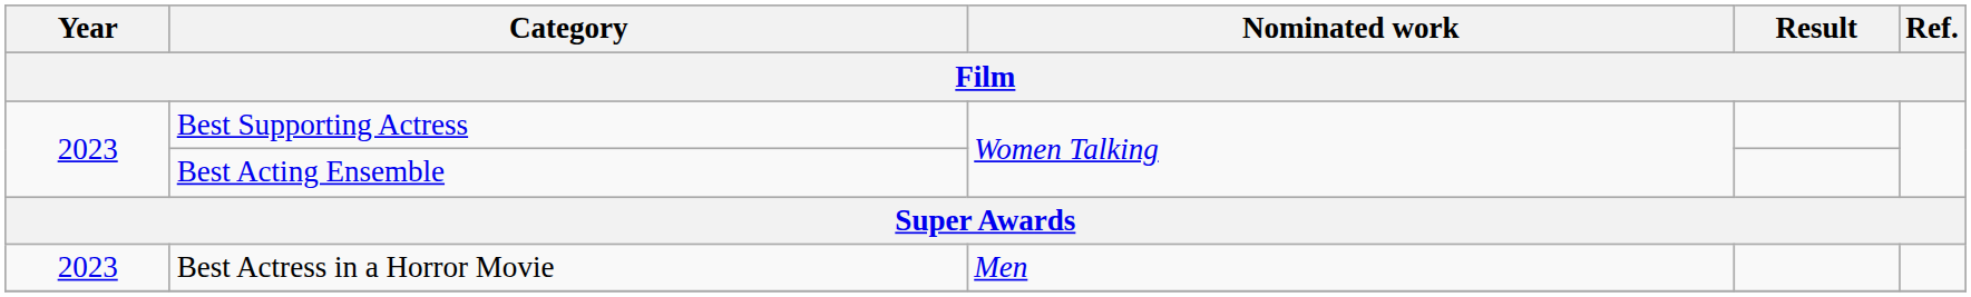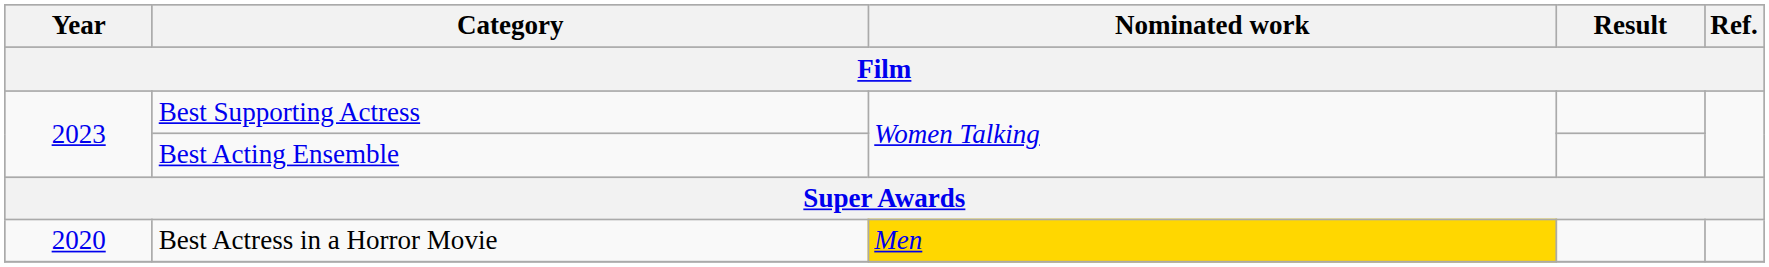 <table class=wikitable>
 <tr>
 <th scope="col" style="width:5em;">Year</th>
 <th scope="col" style="width:26em;">Category</th>
 <th scope="col" style="width:25em;">Nominated work</th>
 <th scope="col" style="width:5em;">Result</th>
 <th>Ref.</th>
 </tr>
 <tr>
 <th colspan="5"><a href='#'>Film</a></th>
 </tr>
 <tr>
 <td rowspan="2" style="text-align:center;"><a href='#'>2023</a></td>
 <td><a href='#'>Best Supporting Actress</a></td>
 <td rowspan="2"><em><a href='#'>Women Talking</a></em></td>
 <td></td>
 <td rowspan="2" style="text-align:center;"></td>
 </tr>
 <tr>
 <td><a href='#'>Best Acting Ensemble</a></td>
 <td></td>
 </tr>
 <tr>
 <th colspan="5"><a href='#'>Super Awards</a></th>
 </tr>
 <tr>
-<td align="center"><a href='#'>2023</a></td>
+<td align="center"><a href='#'>2020</a></td>
 <td>Best Actress in a Horror Movie</td>
-<td><em><a href='#'>Men</a></em></td>
+<td style="background: gold;"><em><a href='#'>Men</a></em></td>
 <td></td>
 <td align="center"></td>
 </tr>
 <tr>
 </tr>
 </table>
